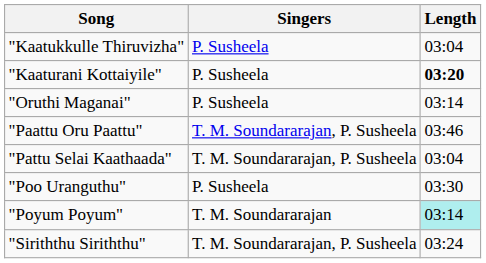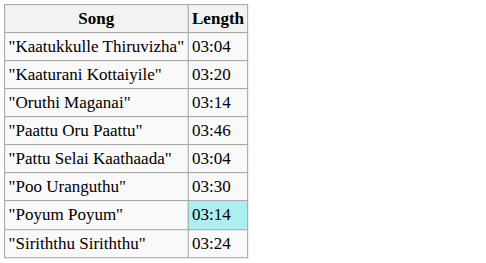 <table class="wikitable" style="font-size:95%;">
 <tr>
 <th>Song</th>
-<th>Singers</th>
 <th>Length</th>
 </tr>
 <tr>
 <td>"Kaatukkulle Thiruvizha"</td>
-<td><a href='#'>P. Susheela</a></td>
 <td>03:04</td>
 </tr>
 <tr>
 <td>"Kaaturani Kottaiyile"</td>
-<td>P. Susheela</td>
-<td><strong>03:20</strong></td>
+<td>03:20</td>
 </tr>
 <tr>
 <td>"Oruthi Maganai"</td>
-<td>P. Susheela</td>
 <td>03:14</td>
 </tr>
 <tr>
 <td>"Paattu Oru Paattu"</td>
-<td><a href='#'>T. M. Soundararajan</a>, P. Susheela</td>
 <td>03:46</td>
 </tr>
 <tr>
 <td>"Pattu Selai Kaathaada"</td>
-<td>T. M. Soundararajan, P. Susheela</td>
 <td>03:04</td>
 </tr>
 <tr>
 <td>"Poo Uranguthu"</td>
-<td>P. Susheela</td>
 <td>03:30</td>
 </tr>
 <tr>
 <td>"Poyum Poyum"</td>
-<td>T. M. Soundararajan</td>
 <td style="background: paleturquoise;">03:14</td>
 </tr>
 <tr>
 <td>"Siriththu Siriththu"</td>
-<td>T. M. Soundararajan, P. Susheela</td>
 <td>03:24</td>
 </tr>
 </table>
